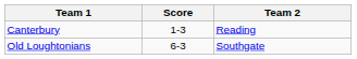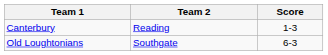 <table class="wikitable" style="font-size: 100%">
 <tr>
 <th width=200>Team 1</th>
+<th width=200>Team 2</th>
 <th width=100>Score</th>
-<th width=200>Team 2</th>
 </tr>
 <tr>
 <td><a href='#'>Canterbury</a></td>
+<td><a href='#'>Reading</a></td>
 <td align=center>1-3</td>
-<td><a href='#'>Reading</a></td>
 </tr>
 <tr>
 <td><a href='#'>Old Loughtonians</a></td>
+<td><a href='#'>Southgate</a></td>
 <td align=center>6-3</td>
-<td><a href='#'>Southgate</a></td>
 </tr>
 </table>
